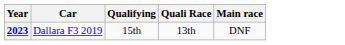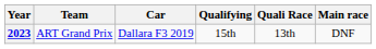 <table class="wikitable" style="text-align:center; font-size:90%;">
 <tr>
 <th>Year</th>
+<th>Team</th>
 <th>Car</th>
 <th>Qualifying</th>
 <th>Quali Race</th>
 <th>Main race</th>
 </tr>
 <tr>
 <th><a href='#'>2023</a></th>
+<td style="text-align:left;"> <a href='#'>ART Grand Prix</a></td>
 <td style="text-align:left;"><a href='#'>Dallara F3 2019</a></td>
 <td>15th</td>
 <td>13th</td>
 <td>DNF</td>
 </tr>
 </table>
